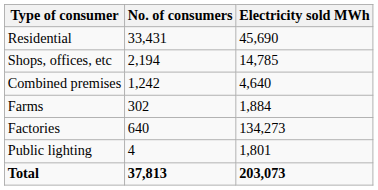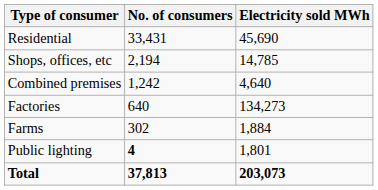 <table class="wikitable">
 <tr>
 <th>Type of consumer</th>
 <th>No. of consumers</th>
 <th>Electricity sold MWh</th>
 </tr>
 <tr>
 <td>Residential</td>
 <td>33,431</td>
 <td>45,690</td>
 </tr>
 <tr>
 <td>Shops, offices, etc</td>
 <td>2,194</td>
 <td>14,785</td>
 </tr>
 <tr>
 <td>Combined premises</td>
 <td>1,242</td>
 <td>4,640</td>
 </tr>
 <tr>
+<td>Factories</td>
+<td>640</td>
+<td>134,273</td>
+</tr>
+<tr>
 <td>Farms</td>
 <td>302</td>
 <td>1,884</td>
 </tr>
 <tr>
-<td>Factories</td>
-<td>640</td>
-<td>134,273</td>
-</tr>
-<tr>
 <td>Public lighting</td>
-<td>4</td>
+<td><strong>4</strong></td>
 <td>1,801</td>
 </tr>
 <tr>
 <td><strong>Total</strong></td>
 <td><strong>37,813</strong></td>
 <td><strong>203,073</strong></td>
 </tr>
 </table>
